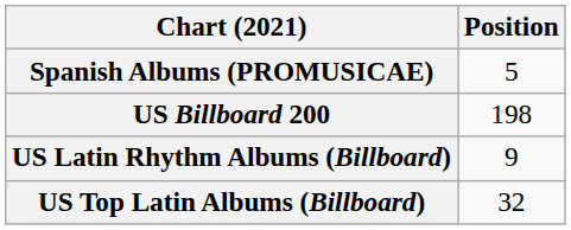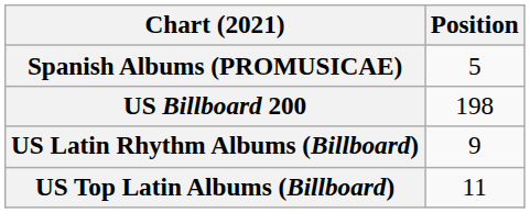 <table class="wikitable sortable plainrowheaders" style="text-align:center">
 <tr>
 <th scope="col">Chart (2021)</th>
 <th scope="col">Position</th>
 </tr>
 <tr>
 <th scope="row">Spanish Albums (PROMUSICAE)</th>
 <td>5</td>
 </tr>
 <tr>
 <th scope="row">US <em>Billboard</em> 200</th>
 <td>198</td>
 </tr>
 <tr>
 <th scope="row">US Latin Rhythm Albums (<em>Billboard</em>)</th>
 <td>9</td>
 </tr>
 <tr>
 <th scope="row">US Top Latin Albums (<em>Billboard</em>)</th>
-<td>32</td>
+<td>11</td>
 </tr>
 </table>
